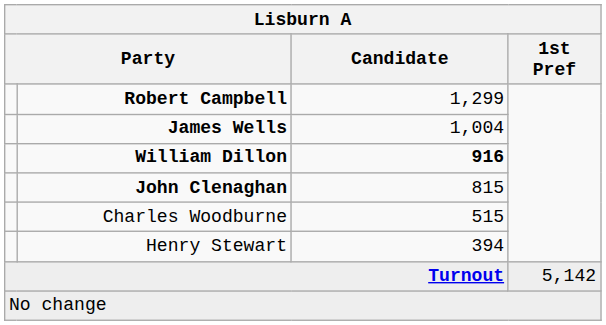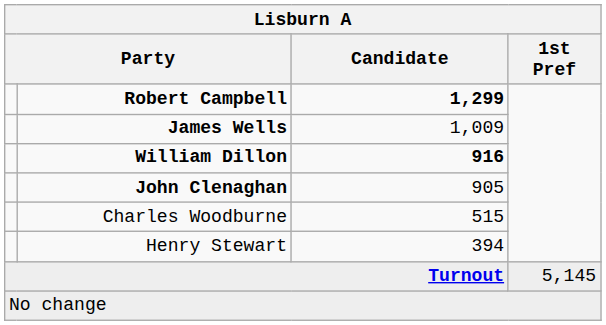 <table class="wikitable">
 <tr>
 <th colspan="4" align="center">Lisburn A</th>
 </tr>
 <tr>
 <th colspan="2" align="center" width=200>Party</th>
 <th width=150>Candidate</th>
 <th width=60>1st Pref</th>
 </tr>
 <tr>
 <td></td>
 <td align="right"><strong>Robert Campbell</strong></td>
-<td align="right">1,299</td>
+<td align="right"><strong>1,299</strong></td>
 </tr>
 <tr>
 <td></td>
 <td align="right"><strong>James Wells</strong></td>
-<td align="right">1,004</td>
+<td align="right">1,009</td>
 </tr>
 <tr>
 <td></td>
 <td align="right"><strong>William Dillon</strong></td>
 <td align="right"><strong>916</strong></td>
 </tr>
 <tr>
 <td></td>
 <td align="right"><strong>John Clenaghan</strong></td>
-<td align="right">815</td>
+<td align="right">905</td>
 </tr>
 <tr>
 <td></td>
 <td align="right">Charles Woodburne</td>
 <td align="right">515</td>
 </tr>
 <tr>
 <td></td>
 <td align="right">Henry Stewart</td>
 <td align="right">394</td>
 </tr>
 <tr bgcolor="EEEEEE">
 <td colspan=3 align="right"><strong><a href='#'>Turnout</a></strong></td>
-<td align="right">5,142</td>
+<td align="right">5,145</td>
 </tr>
 <tr>
 <td colspan=4 bgcolor="EEEEEE">No change</td>
 </tr>
 </table>
